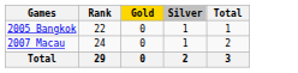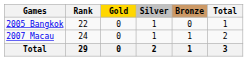 <table class="wikitable sortable" style="margin-top:0; text-align:center;">
 <tr>
 <th>Games</th>
 <th style="width:4em;">Rank</th>
 <td style="background:gold; width:4em;"><strong>Gold</strong></td>
 <td style="background:silver; width:4em;"><strong>Silver</strong></td>
+<td style="background:#c96; width:4em;"><strong>Bronze</strong></td>
 <th style="width:4em;">Total</th>
 </tr>
 <tr>
 <td align=left><a href='#'>2005 Bangkok</a></td>
 <td>22</td>
 <td>0</td>
 <td>1</td>
+<td>0</td>
 <td>1</td>
 </tr>
 <tr>
 <td align=left><a href='#'>2007 Macau</a></td>
 <td>24</td>
 <td>0</td>
+<td>1</td>
 <td>1</td>
 <td>2</td>
 </tr>
 <tr>
 <th>Total</th>
 <th>29</th>
 <th>0</th>
 <th>2</th>
+<th>1</th>
 <th>3</th>
 </tr>
 </table>
